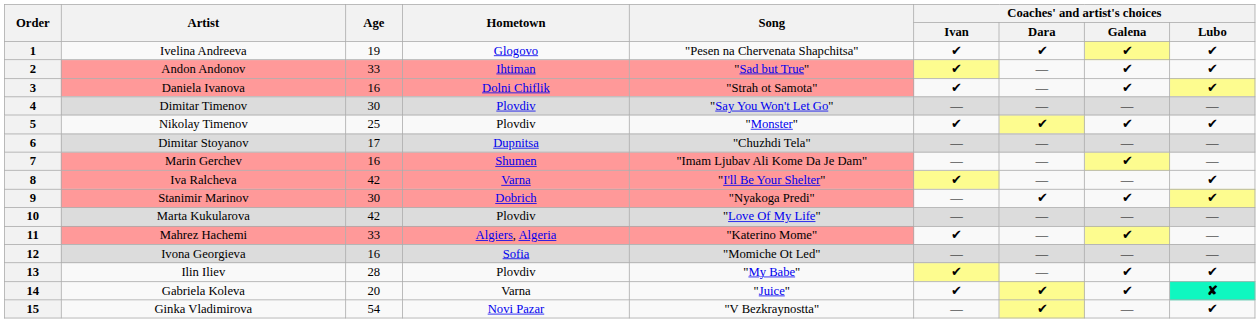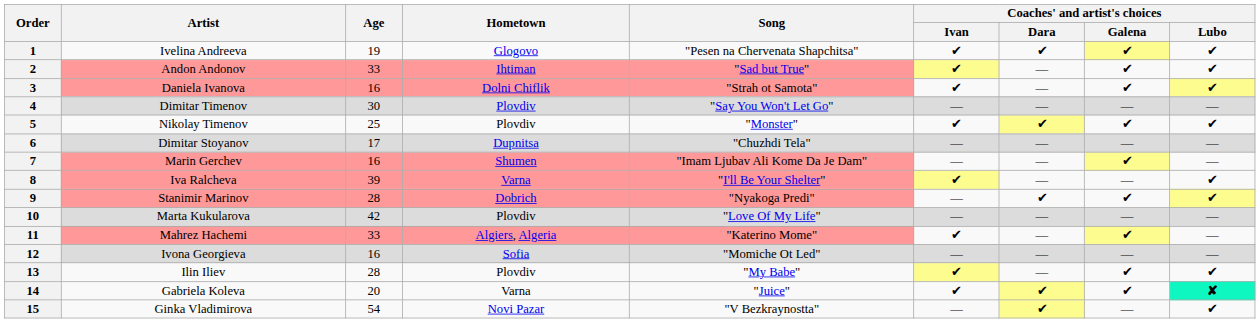 <table class="wikitable" style="text-align:center; line-height:16px; width:100%">
 <tr>
 <th rowspan="2" scope="col" style="width:04%">Order</th>
 <th rowspan="2" scope="col" style="width:20%">Artist</th>
 <th rowspan="2" scope="col" style="width:04%">Age</th>
 <th rowspan="2" scope="col" style="width:16%">Hometown</th>
 <th rowspan="2" scope="col" style="width:20%">Song</th>
 <th colspan="4" scope="col" style="width:24%">Coaches' and artist's choices</th>
 </tr>
 <tr>
 <th style="width:06%">Ivan</th>
 <th style="width:06%">Dara</th>
 <th style="width:06%">Galena</th>
 <th style="width:06%">Lubo</th>
 </tr>
 <tr>
 <th>1</th>
 <td>Ivelina Andreeva</td>
 <td>19</td>
 <td><a href='#'>Glogovo</a></td>
 <td>"Pesen na Chervenata Shapchitsa"</td>
 <td>✔</td>
 <td>✔</td>
 <td style="background:#fdfc8f">✔</td>
 <td>✔</td>
 </tr>
 <tr>
 <th>2</th>
 <td style="background:#FF9999">Andon Andonov</td>
 <td style="background:#FF9999">33</td>
 <td style="background:#FF9999"><a href='#'>Ihtiman</a></td>
 <td style="background:#FF9999">"<a href='#'>Sad but True</a>"</td>
 <td style="background:#fdfc8f">✔</td>
 <td>—</td>
 <td>✔</td>
 <td>✔</td>
 </tr>
 <tr>
 <th>3</th>
 <td style="background:#FF9999">Daniela Ivanova</td>
 <td style="background:#FF9999">16</td>
 <td style="background:#FF9999"><a href='#'>Dolni Chiflik</a></td>
 <td style="background:#FF9999">"Strah ot Samota"</td>
 <td>✔</td>
 <td>—</td>
 <td>✔</td>
 <td style="background:#fdfc8f">✔</td>
 </tr>
 <tr style="background:#dcdcdc">
 <th>4</th>
 <td>Dimitar Timenov</td>
 <td>30</td>
 <td><a href='#'>Plovdiv</a></td>
 <td>"<a href='#'>Say You Won't Let Go</a>"</td>
 <td>—</td>
 <td>—</td>
 <td>—</td>
 <td>—</td>
 </tr>
 <tr>
 <th>5</th>
 <td>Nikolay Timenov</td>
 <td>25</td>
 <td>Plovdiv</td>
 <td>"<a href='#'>Monster</a>"</td>
 <td>✔</td>
 <td style="background:#fdfc8f">✔</td>
 <td>✔</td>
 <td>✔</td>
 </tr>
 <tr style="background:#dcdcdc">
 <th>6</th>
 <td>Dimitar Stoyanov</td>
 <td>17</td>
 <td><a href='#'>Dupnitsa</a></td>
 <td>"Chuzhdi Tela"</td>
 <td>—</td>
 <td>—</td>
 <td>—</td>
 <td>—</td>
 </tr>
 <tr>
 <th>7</th>
 <td style="background:#FF9999">Marin Gerchev</td>
 <td style="background:#FF9999">16</td>
 <td style="background:#FF9999"><a href='#'>Shumen</a></td>
 <td style="background:#FF9999">"Imam Ljubav Ali Kome Da Je Dam"</td>
 <td>—</td>
 <td>—</td>
 <td style="background:#fdfc8f">✔</td>
 <td>—</td>
 </tr>
 <tr>
 <th>8</th>
 <td style="background:#FF9999">Iva Ralcheva</td>
-<td style="background:#FF9999">42</td>
+<td style="background:#FF9999">39</td>
 <td style="background:#FF9999"><a href='#'>Varna</a></td>
 <td style="background:#FF9999">"<a href='#'>I'll Be Your Shelter</a>"</td>
 <td style="background:#fdfc8f">✔</td>
 <td>—</td>
 <td>—</td>
 <td>✔</td>
 </tr>
 <tr>
 <th>9</th>
 <td style="background:#FF9999">Stanimir Marinov</td>
-<td style="background:#FF9999">30</td>
+<td style="background:#FF9999">28</td>
 <td style="background:#FF9999"><a href='#'>Dobrich</a></td>
 <td style="background:#FF9999">"Nyakoga Predi"</td>
 <td>—</td>
 <td>✔</td>
 <td>✔</td>
 <td style="background:#fdfc8f">✔</td>
 </tr>
 <tr style="background:#dcdcdc">
 <th>10</th>
 <td>Marta Kukularova</td>
 <td>42</td>
 <td>Plovdiv</td>
 <td>"<a href='#'>Love Of My Life</a>"</td>
 <td>—</td>
 <td>—</td>
 <td>—</td>
 <td>—</td>
 </tr>
 <tr>
 <th>11</th>
 <td style="background:#FF9999">Mahrez Hachemi</td>
 <td style="background:#FF9999">33</td>
 <td style="background:#FF9999"><a href='#'>Algiers</a>, <a href='#'>Algeria</a></td>
 <td style="background:#FF9999">"Katerino Mome"</td>
 <td>✔</td>
 <td>—</td>
 <td style="background:#fdfc8f">✔</td>
 <td>—</td>
 </tr>
 <tr style="background:#dcdcdc">
 <th>12</th>
 <td>Ivona Georgieva</td>
 <td>16</td>
 <td><a href='#'>Sofia</a></td>
 <td>"Momiche Ot Led"</td>
 <td>—</td>
 <td>—</td>
 <td>—</td>
 <td>—</td>
 </tr>
 <tr>
 <th>13</th>
 <td>Ilin Iliev</td>
 <td>28</td>
 <td>Plovdiv</td>
 <td>"<a href='#'>My Babe</a>"</td>
 <td style="background:#fdfc8f">✔</td>
 <td>—</td>
 <td>✔</td>
 <td>✔</td>
 </tr>
 <tr>
 <th>14</th>
 <td>Gabriela Koleva</td>
 <td>20</td>
 <td>Varna</td>
 <td>"<a href='#'>Juice</a>"</td>
 <td>✔</td>
 <td style="background:#fdfc8f">✔</td>
 <td>✔</td>
 <td style="background:#0ff7c0"><strong>✘</strong></td>
 </tr>
 <tr>
 <th>15</th>
 <td>Ginka Vladimirova</td>
 <td>54</td>
 <td><a href='#'>Novi Pazar</a></td>
 <td>"V Bezkraynostta"</td>
 <td>—</td>
 <td style="background:#fdfc8f">✔</td>
 <td>—</td>
 <td>✔</td>
 </tr>
 </table>
